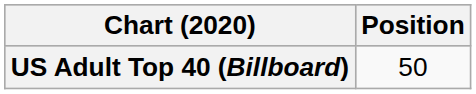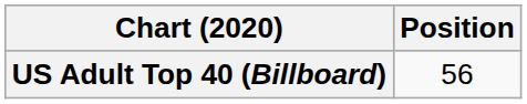 <table class="wikitable plainrowheaders" style="text-align:center">
 <tr>
 <th scope="col">Chart (2020)</th>
 <th scope="col">Position</th>
 </tr>
 <tr>
 <th scope="row">US Adult Top 40 (<em>Billboard</em>)</th>
-<td>50</td>
+<td>56</td>
 </tr>
 </table>
